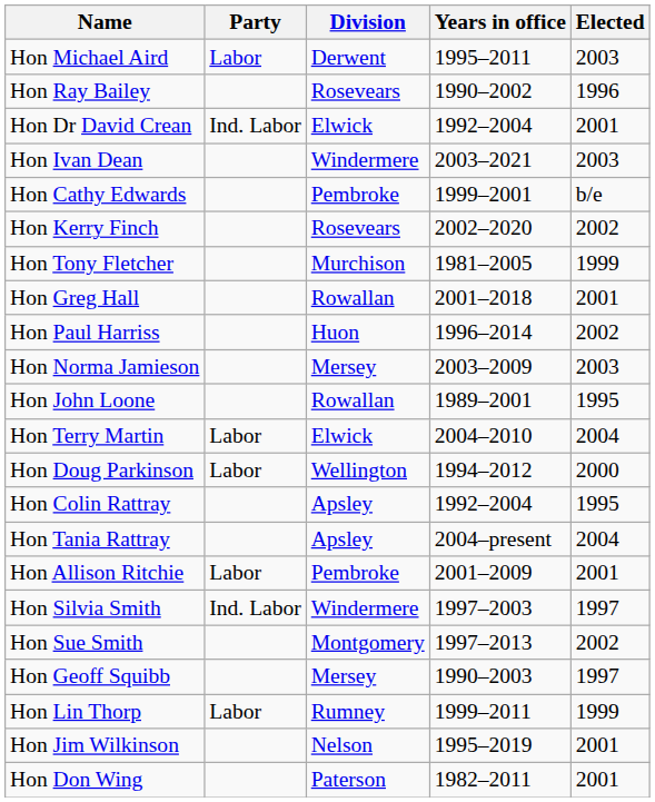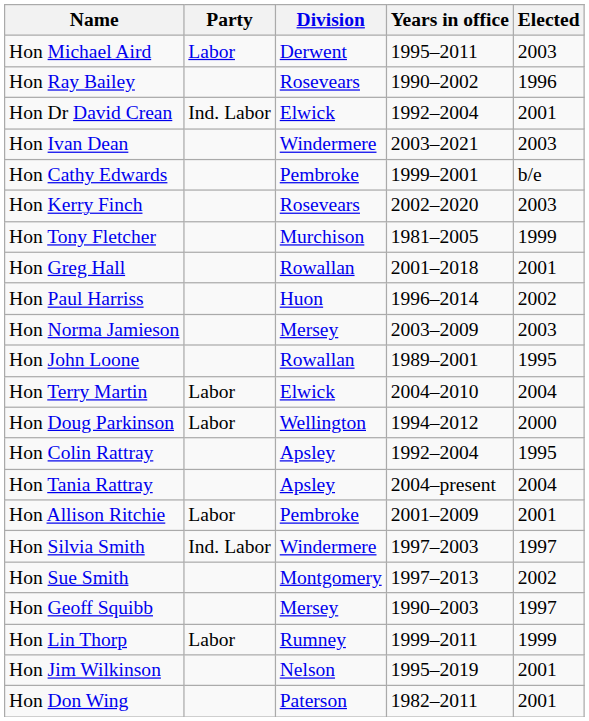 <table class="wikitable sortable">
 <tr>
 <th><strong>Name</strong></th>
 <th><strong>Party</strong></th>
 <th><strong><a href='#'>Division</a></strong></th>
 <th><strong>Years in office</strong></th>
 <th><strong>Elected</strong></th>
 </tr>
 <tr>
 <td>Hon <a href='#'>Michael Aird</a></td>
 <td><a href='#'>Labor</a></td>
 <td><a href='#'>Derwent</a></td>
 <td>1995–2011</td>
 <td>2003</td>
 </tr>
 <tr>
 <td>Hon <a href='#'>Ray Bailey</a></td>
 <td></td>
 <td><a href='#'>Rosevears</a></td>
 <td>1990–2002</td>
 <td>1996</td>
 </tr>
 <tr>
 <td>Hon Dr <a href='#'>David Crean</a></td>
 <td>Ind. Labor</td>
 <td><a href='#'>Elwick</a></td>
 <td>1992–2004</td>
 <td>2001</td>
 </tr>
 <tr>
 <td>Hon <a href='#'>Ivan Dean</a></td>
 <td></td>
 <td><a href='#'>Windermere</a></td>
 <td>2003–2021</td>
 <td>2003</td>
 </tr>
 <tr>
 <td>Hon <a href='#'>Cathy Edwards</a></td>
 <td></td>
 <td><a href='#'>Pembroke</a></td>
 <td>1999–2001</td>
 <td>b/e</td>
 </tr>
 <tr>
 <td>Hon <a href='#'>Kerry Finch</a></td>
 <td></td>
 <td><a href='#'>Rosevears</a></td>
 <td>2002–2020</td>
-<td>2002</td>
+<td>2003</td>
 </tr>
 <tr>
 <td>Hon <a href='#'>Tony Fletcher</a></td>
 <td></td>
 <td><a href='#'>Murchison</a></td>
 <td>1981–2005</td>
 <td>1999</td>
 </tr>
 <tr>
 <td>Hon <a href='#'>Greg Hall</a></td>
 <td></td>
 <td><a href='#'>Rowallan</a></td>
 <td>2001–2018</td>
 <td>2001</td>
 </tr>
 <tr>
 <td>Hon <a href='#'>Paul Harriss</a></td>
 <td></td>
 <td><a href='#'>Huon</a></td>
 <td>1996–2014</td>
 <td>2002</td>
 </tr>
 <tr>
 <td>Hon <a href='#'>Norma Jamieson</a></td>
 <td></td>
 <td><a href='#'>Mersey</a></td>
 <td>2003–2009</td>
 <td>2003</td>
 </tr>
 <tr>
 <td>Hon <a href='#'>John Loone</a></td>
 <td></td>
 <td><a href='#'>Rowallan</a></td>
 <td>1989–2001</td>
 <td>1995</td>
 </tr>
 <tr>
 <td>Hon <a href='#'>Terry Martin</a></td>
 <td>Labor</td>
 <td><a href='#'>Elwick</a></td>
 <td>2004–2010</td>
 <td>2004</td>
 </tr>
 <tr>
 <td>Hon <a href='#'>Doug Parkinson</a></td>
 <td>Labor</td>
 <td><a href='#'>Wellington</a></td>
 <td>1994–2012</td>
 <td>2000</td>
 </tr>
 <tr>
 <td>Hon <a href='#'>Colin Rattray</a></td>
 <td></td>
 <td><a href='#'>Apsley</a></td>
 <td>1992–2004</td>
 <td>1995</td>
 </tr>
 <tr>
 <td>Hon <a href='#'>Tania Rattray</a></td>
 <td></td>
 <td><a href='#'>Apsley</a></td>
 <td>2004–present</td>
 <td>2004</td>
 </tr>
 <tr>
 <td>Hon <a href='#'>Allison Ritchie</a></td>
 <td>Labor</td>
 <td><a href='#'>Pembroke</a></td>
 <td>2001–2009</td>
 <td>2001</td>
 </tr>
 <tr>
 <td>Hon <a href='#'>Silvia Smith</a></td>
 <td>Ind. Labor</td>
 <td><a href='#'>Windermere</a></td>
 <td>1997–2003</td>
 <td>1997</td>
 </tr>
 <tr>
 <td>Hon <a href='#'>Sue Smith</a></td>
 <td></td>
 <td><a href='#'>Montgomery</a></td>
 <td>1997–2013</td>
 <td>2002</td>
 </tr>
 <tr>
 <td>Hon <a href='#'>Geoff Squibb</a></td>
 <td></td>
 <td><a href='#'>Mersey</a></td>
 <td>1990–2003</td>
 <td>1997</td>
 </tr>
 <tr>
 <td>Hon <a href='#'>Lin Thorp</a></td>
 <td>Labor</td>
 <td><a href='#'>Rumney</a></td>
 <td>1999–2011</td>
 <td>1999</td>
 </tr>
 <tr>
 <td>Hon <a href='#'>Jim Wilkinson</a></td>
 <td></td>
 <td><a href='#'>Nelson</a></td>
 <td>1995–2019</td>
 <td>2001</td>
 </tr>
 <tr>
 <td>Hon <a href='#'>Don Wing</a></td>
 <td></td>
 <td><a href='#'>Paterson</a></td>
 <td>1982–2011</td>
 <td>2001</td>
 </tr>
 </table>
